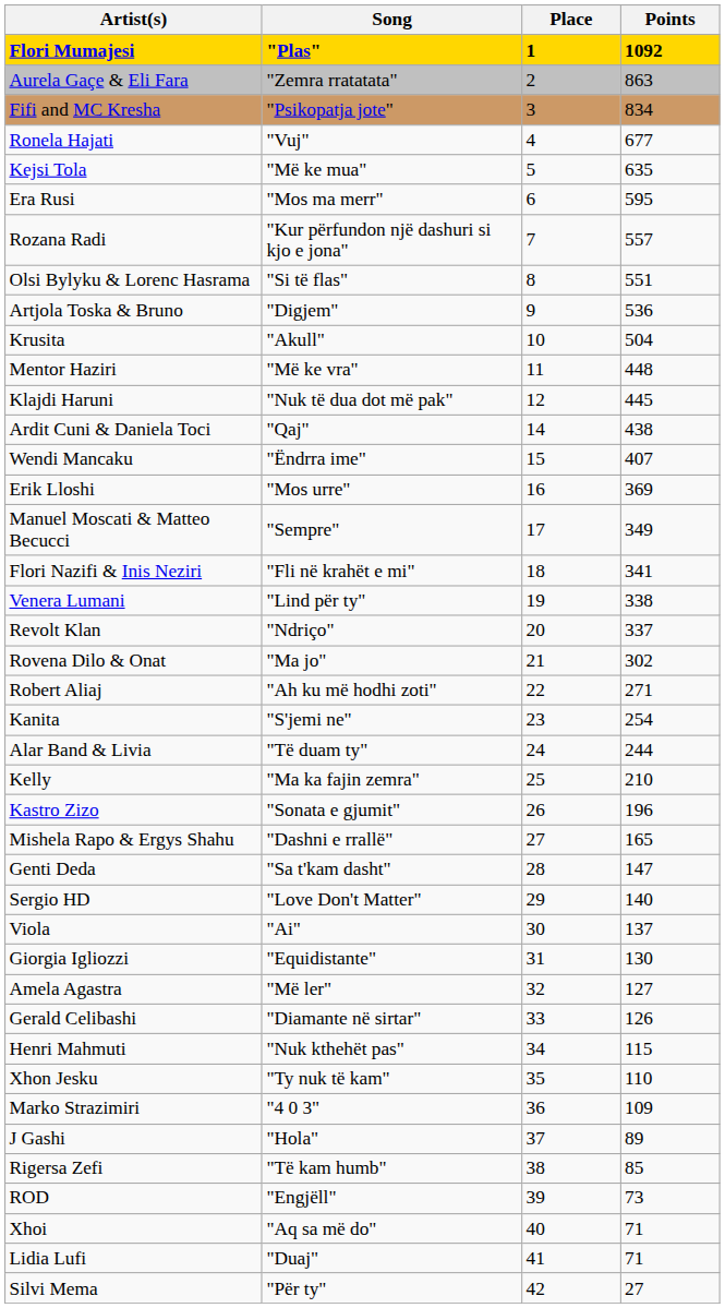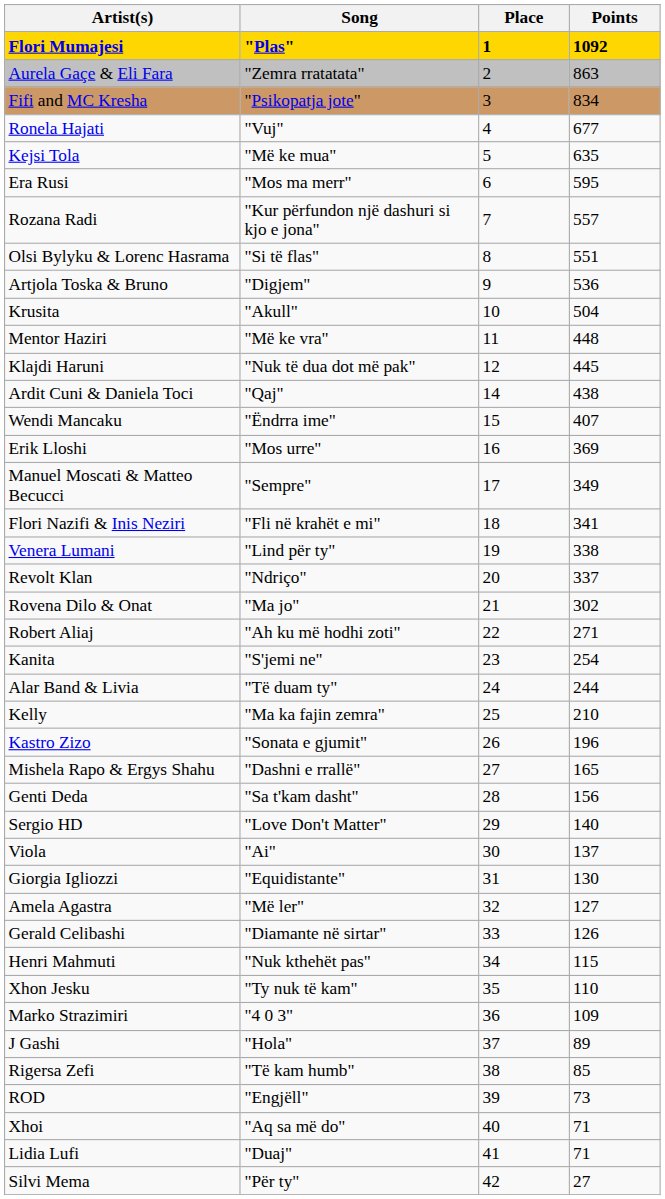 <table class="sortable wikitable">
 <tr>
 <th scope="col" style="width:14em;">Artist(s)</th>
 <th scope="col" style="width:14em;">Song</th>
 <th scope="col" style="width:5em;">Place</th>
 <th scope="col" style="width:5em;">Points</th>
 </tr>
 <tr bgcolor="gold">
 <td><strong><a href='#'>Flori Mumajesi</a></strong></td>
 <td><strong>"<a href='#'>Plas</a>"</strong></td>
 <td><strong>1</strong></td>
 <td><strong>1092</strong></td>
 </tr>
 <tr bgcolor="silver">
 <td><a href='#'>Aurela Gaçe</a> & <a href='#'>Eli Fara</a></td>
 <td>"Zemra rratatata"</td>
 <td>2</td>
 <td>863</td>
 </tr>
 <tr bgcolor="#CC9966">
 <td><a href='#'>Fifi</a> and <a href='#'>MC Kresha</a></td>
 <td>"<a href='#'>Psikopatja jote</a>"</td>
 <td>3</td>
 <td>834</td>
 </tr>
 <tr>
 <td><a href='#'>Ronela Hajati</a></td>
 <td>"Vuj"</td>
 <td>4</td>
 <td>677</td>
 </tr>
 <tr>
 <td><a href='#'>Kejsi Tola</a></td>
 <td>"Më ke mua"</td>
 <td>5</td>
 <td>635</td>
 </tr>
 <tr>
 <td>Era Rusi</td>
 <td>"Mos ma merr"</td>
 <td>6</td>
 <td>595</td>
 </tr>
 <tr>
 <td>Rozana Radi</td>
 <td>"Kur përfundon një dashuri si kjo e jona"</td>
 <td>7</td>
 <td>557</td>
 </tr>
 <tr>
 <td>Olsi Bylyku & Lorenc Hasrama</td>
 <td>"Si të flas"</td>
 <td>8</td>
 <td>551</td>
 </tr>
 <tr>
 <td>Artjola Toska & Bruno</td>
 <td>"Digjem"</td>
 <td>9</td>
 <td>536</td>
 </tr>
 <tr>
 <td>Krusita</td>
 <td>"Akull"</td>
 <td>10</td>
 <td>504</td>
 </tr>
 <tr>
 <td>Mentor Haziri</td>
 <td>"Më ke vra"</td>
 <td>11</td>
 <td>448</td>
 </tr>
 <tr>
 <td>Klajdi Haruni</td>
 <td>"Nuk të dua dot më pak"</td>
 <td>12</td>
 <td>445</td>
 </tr>
 <tr>
 <td>Ardit Cuni & Daniela Toci</td>
 <td>"Qaj"</td>
 <td>14</td>
 <td>438</td>
 </tr>
 <tr>
 <td>Wendi Mancaku</td>
 <td>"Ëndrra ime"</td>
 <td>15</td>
 <td>407</td>
 </tr>
 <tr>
 <td>Erik Lloshi</td>
 <td>"Mos urre"</td>
 <td>16</td>
 <td>369</td>
 </tr>
 <tr>
 <td>Manuel Moscati & Matteo Becucci</td>
 <td>"Sempre"</td>
 <td>17</td>
 <td>349</td>
 </tr>
 <tr>
 <td>Flori Nazifi & <a href='#'>Inis Neziri</a></td>
 <td>"Fli në krahët e mi"</td>
 <td>18</td>
 <td>341</td>
 </tr>
 <tr>
 <td><a href='#'>Venera Lumani</a></td>
 <td>"Lind për ty"</td>
 <td>19</td>
 <td>338</td>
 </tr>
 <tr>
 <td>Revolt Klan</td>
 <td>"Ndriço"</td>
 <td>20</td>
 <td>337</td>
 </tr>
 <tr>
 <td>Rovena Dilo & Onat</td>
 <td>"Ma jo"</td>
 <td>21</td>
 <td>302</td>
 </tr>
 <tr>
 <td>Robert Aliaj</td>
 <td>"Ah ku më hodhi zoti"</td>
 <td>22</td>
 <td>271</td>
 </tr>
 <tr>
 <td>Kanita</td>
 <td>"S'jemi ne"</td>
 <td>23</td>
 <td>254</td>
 </tr>
 <tr>
 <td>Alar Band & Livia</td>
 <td>"Të duam ty"</td>
 <td>24</td>
 <td>244</td>
 </tr>
 <tr>
 <td>Kelly</td>
 <td>"Ma ka fajin zemra"</td>
 <td>25</td>
 <td>210</td>
 </tr>
 <tr>
 <td><a href='#'>Kastro Zizo</a></td>
 <td>"Sonata e gjumit"</td>
 <td>26</td>
 <td>196</td>
 </tr>
 <tr>
 <td>Mishela Rapo & Ergys Shahu</td>
 <td>"Dashni e rrallë"</td>
 <td>27</td>
 <td>165</td>
 </tr>
 <tr>
 <td>Genti Deda</td>
 <td>"Sa t'kam dasht"</td>
 <td>28</td>
-<td>147</td>
+<td>156</td>
 </tr>
 <tr>
 <td>Sergio HD</td>
 <td>"Love Don't Matter"</td>
 <td>29</td>
 <td>140</td>
 </tr>
 <tr>
 <td>Viola</td>
 <td>"Ai"</td>
 <td>30</td>
 <td>137</td>
 </tr>
 <tr>
 <td>Giorgia Igliozzi</td>
 <td>"Equidistante"</td>
 <td>31</td>
 <td>130</td>
 </tr>
 <tr>
 <td>Amela Agastra</td>
 <td>"Më ler"</td>
 <td>32</td>
 <td>127</td>
 </tr>
 <tr>
 <td>Gerald Celibashi</td>
 <td>"Diamante në sirtar"</td>
 <td>33</td>
 <td>126</td>
 </tr>
 <tr>
 <td>Henri Mahmuti</td>
 <td>"Nuk kthehët pas"</td>
 <td>34</td>
 <td>115</td>
 </tr>
 <tr>
 <td>Xhon Jesku</td>
 <td>"Ty nuk të kam"</td>
 <td>35</td>
 <td>110</td>
 </tr>
 <tr>
 <td>Marko Strazimiri</td>
 <td>"4 0 3"</td>
 <td>36</td>
 <td>109</td>
 </tr>
 <tr>
 <td>J Gashi</td>
 <td>"Hola"</td>
 <td>37</td>
 <td>89</td>
 </tr>
 <tr>
 <td>Rigersa Zefi</td>
 <td>"Të kam humb"</td>
 <td>38</td>
 <td>85</td>
 </tr>
 <tr>
 <td>ROD</td>
 <td>"Engjëll"</td>
 <td>39</td>
 <td>73</td>
 </tr>
 <tr>
 <td>Xhoi</td>
 <td>"Aq sa më do"</td>
 <td>40</td>
 <td>71</td>
 </tr>
 <tr>
 <td>Lidia Lufi</td>
 <td>"Duaj"</td>
 <td>41</td>
 <td>71</td>
 </tr>
 <tr>
 <td>Silvi Mema</td>
 <td>"Për ty"</td>
 <td>42</td>
 <td>27</td>
 </tr>
 </table>
